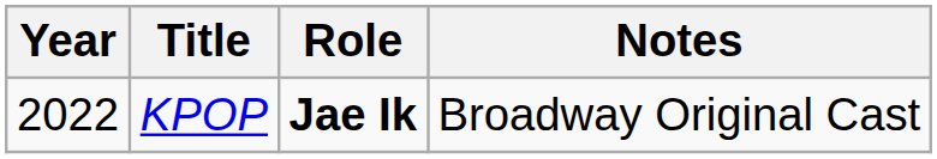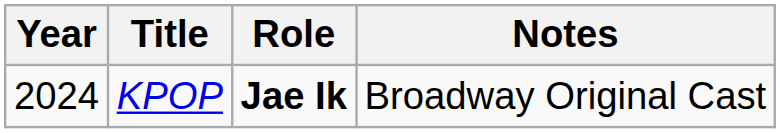 <table class="wikitable sortable">
 <tr>
 <th>Year</th>
 <th>Title</th>
 <th>Role</th>
 <th>Notes</th>
 </tr>
 <tr>
-<td>2022</td>
+<td>2024</td>
 <td><em><a href='#'>KPOP</a></em></td>
 <td><strong>Jae Ik</strong></td>
 <td>Broadway Original Cast</td>
 </tr>
 </table>
